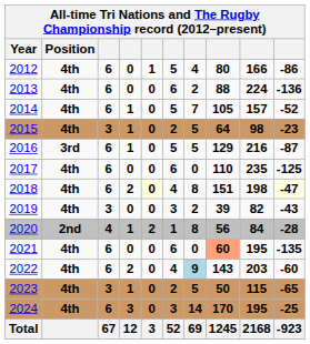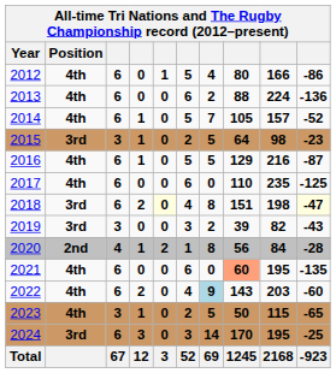 <table class="wikitable" style="text-align:center">
 <tr>
 <th colspan=10>All-time Tri Nations and <a href='#'>The Rugby Championship</a> record (2012–present)</th>
 </tr>
 <tr>
 <th width=40>Year</th>
 <th width=60>Position</th>
 <th width=20></th>
 <th width=20></th>
 <th width=20></th>
 <th width=20></th>
 <th width=20></th>
 <th width=20></th>
 <th width=20></th>
 <th width=20></th>
 </tr>
 <tr>
 <td><a href='#'>2012</a></td>
 <td><strong>4th</strong></td>
 <td><strong>6</strong></td>
 <td><strong>0</strong></td>
 <td><strong>1</strong></td>
 <td><strong>5</strong></td>
 <td><strong>4</strong></td>
 <td><strong>80</strong></td>
 <td><strong>166</strong></td>
 <td><strong>-86</strong></td>
 </tr>
 <tr>
 <td><a href='#'>2013</a></td>
 <td><strong>4th</strong></td>
 <td><strong>6</strong></td>
 <td><strong>0</strong></td>
 <td><strong>0</strong></td>
 <td><strong>6</strong></td>
 <td><strong>2</strong></td>
 <td><strong>88</strong></td>
 <td><strong>224</strong></td>
 <td><strong>-136</strong></td>
 </tr>
 <tr>
 <td><a href='#'>2014</a></td>
 <td><strong>4th</strong></td>
 <td><strong>6</strong></td>
 <td><strong>1</strong></td>
 <td><strong>0</strong></td>
 <td><strong>5</strong></td>
 <td><strong>7</strong></td>
 <td><strong>105</strong></td>
 <td><strong>157</strong></td>
 <td><strong>-52</strong></td>
 </tr>
 <tr style="background:#c96;">
 <td><a href='#'>2015</a></td>
-<td><strong>4th</strong></td>
+<td><strong>3rd</strong></td>
 <td><strong>3</strong></td>
 <td><strong>1</strong></td>
 <td><strong>0</strong></td>
 <td><strong>2</strong></td>
 <td><strong>5</strong></td>
 <td><strong>64</strong></td>
 <td><strong>98</strong></td>
 <td><strong>-23</strong></td>
 </tr>
 <tr>
 <td><a href='#'>2016</a></td>
-<td><strong>3rd</strong></td>
+<td><strong>4th</strong></td>
 <td><strong>6</strong></td>
 <td><strong>1</strong></td>
 <td><strong>0</strong></td>
 <td><strong>5</strong></td>
 <td><strong>5</strong></td>
 <td><strong>129</strong></td>
 <td><strong>216</strong></td>
 <td><strong>-87</strong></td>
 </tr>
 <tr>
 <td><a href='#'>2017</a></td>
 <td><strong>4th</strong></td>
 <td><strong>6</strong></td>
 <td><strong>0</strong></td>
 <td><strong>0</strong></td>
 <td><strong>6</strong></td>
 <td><strong>0</strong></td>
 <td><strong>110</strong></td>
 <td><strong>235</strong></td>
 <td><strong>-125</strong></td>
 </tr>
 <tr>
 <td><a href='#'>2018</a></td>
-<td><strong>4th</strong></td>
+<td><strong>3rd</strong></td>
 <td><strong>6</strong></td>
 <td><strong>2</strong></td>
 <td style="background: lightyellow;"><strong>0</strong></td>
 <td><strong>4</strong></td>
 <td><strong>8</strong></td>
 <td><strong>151</strong></td>
 <td><strong>198</strong></td>
 <td style="background: lightyellow;"><strong>-47</strong></td>
 </tr>
 <tr>
 <td><a href='#'>2019</a></td>
-<td><strong>4th</strong></td>
+<td><strong>3rd</strong></td>
 <td><strong>3</strong></td>
 <td><strong>0</strong></td>
 <td><strong>0</strong></td>
 <td><strong>3</strong></td>
 <td><strong>2</strong></td>
 <td><strong>39</strong></td>
 <td><strong>82</strong></td>
 <td><strong>-43</strong></td>
 </tr>
 <tr style="background:Silver;">
 <td><a href='#'>2020</a></td>
 <td><strong>2nd</strong></td>
 <td><strong>4</strong></td>
 <td><strong>1</strong></td>
 <td><strong>2</strong></td>
 <td><strong>1</strong></td>
 <td><strong>8</strong></td>
 <td><strong>56</strong></td>
 <td><strong>84</strong></td>
 <td><strong>-28</strong></td>
 </tr>
 <tr>
 <td><a href='#'>2021</a></td>
 <td><strong>4th</strong></td>
 <td><strong>6</strong></td>
 <td><strong>0</strong></td>
 <td><strong>0</strong></td>
 <td><strong>6</strong></td>
 <td><strong>0</strong></td>
 <td style="background: lightsalmon;"><strong>60</strong></td>
 <td><strong>195</strong></td>
 <td><strong>-135</strong></td>
 </tr>
 <tr>
 <td><a href='#'>2022</a></td>
 <td><strong>4th</strong></td>
 <td><strong>6</strong></td>
 <td><strong>2</strong></td>
 <td><strong>0</strong></td>
 <td><strong>4</strong></td>
 <td style="background: lightblue;"><strong>9</strong></td>
 <td><strong>143</strong></td>
 <td><strong>203</strong></td>
 <td><strong>-60</strong></td>
 </tr>
 <tr style="background:#c96;">
 <td><a href='#'>2023</a></td>
 <td><strong>4th</strong></td>
 <td><strong>3</strong></td>
 <td><strong>1</strong></td>
 <td><strong>0</strong></td>
 <td><strong>2</strong></td>
 <td><strong>5</strong></td>
 <td><strong>50</strong></td>
 <td><strong>115</strong></td>
 <td><strong>-65</strong></td>
 </tr>
 <tr style="background:#c96;">
 <td><a href='#'>2024</a></td>
-<td><strong>4th</strong></td>
+<td><strong>3rd</strong></td>
 <td><strong>6</strong></td>
 <td><strong>3</strong></td>
 <td><strong>0</strong></td>
 <td><strong>3</strong></td>
 <td><strong>14</strong></td>
 <td><strong>170</strong></td>
 <td><strong>195</strong></td>
 <td><strong>-25</strong></td>
 </tr>
 <tr>
 <th>Total</th>
 <th></th>
 <th>67</th>
 <th>12</th>
 <th>3</th>
 <th>52</th>
 <th>69</th>
 <th>1245</th>
 <th>2168</th>
 <th>-923</th>
 </tr>
 </table>
